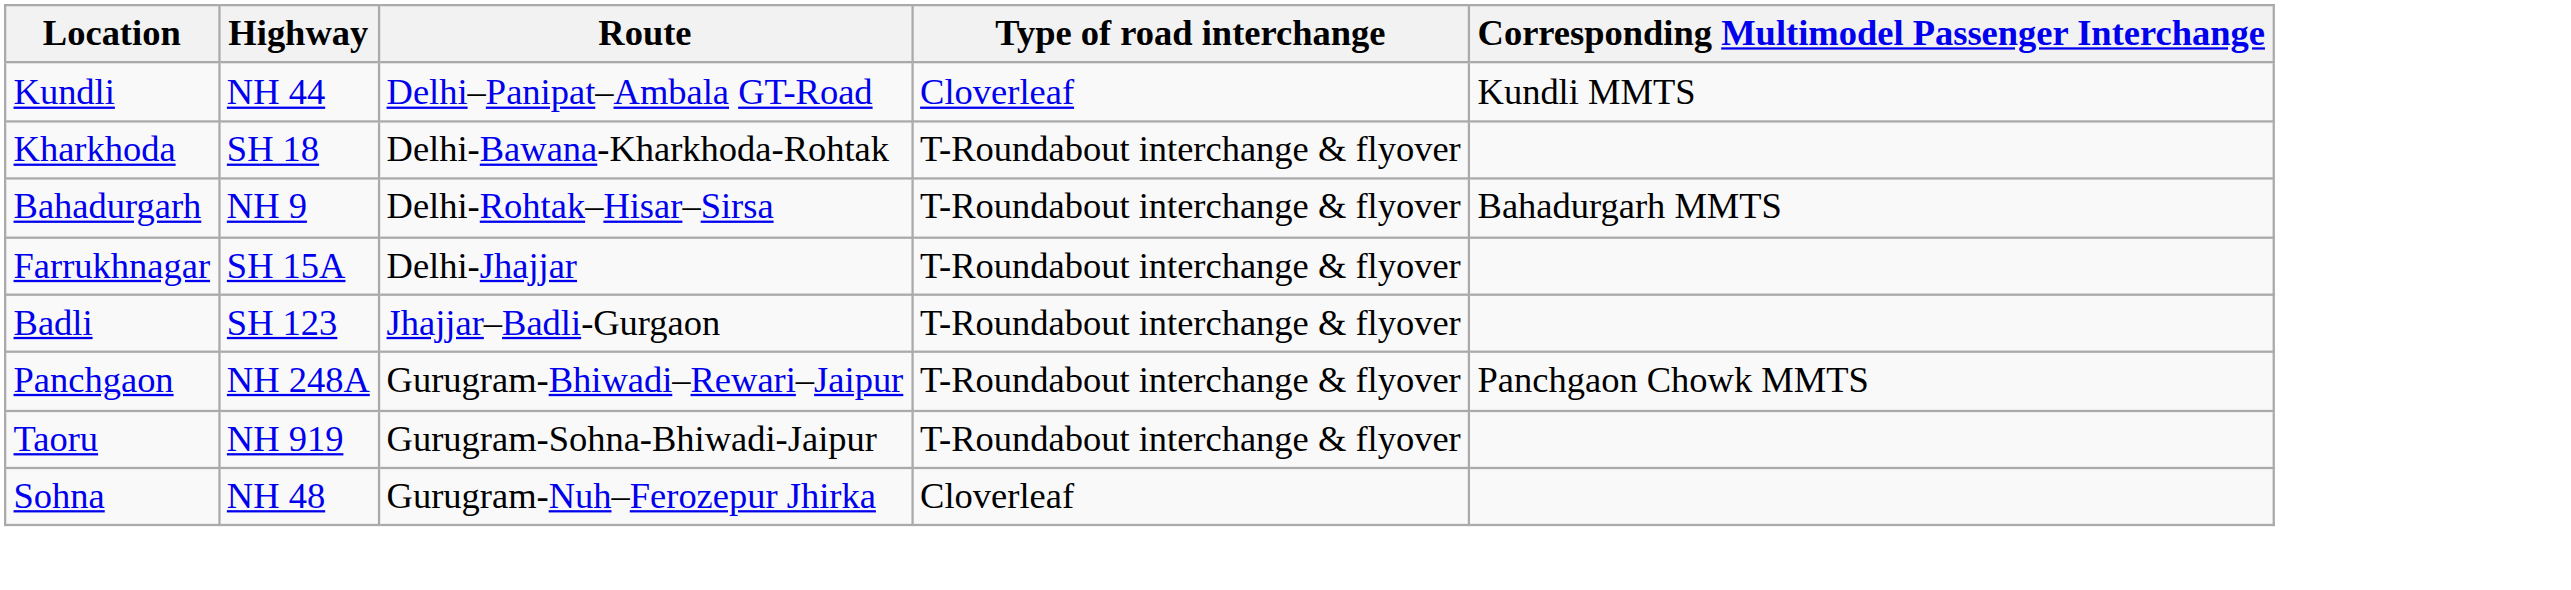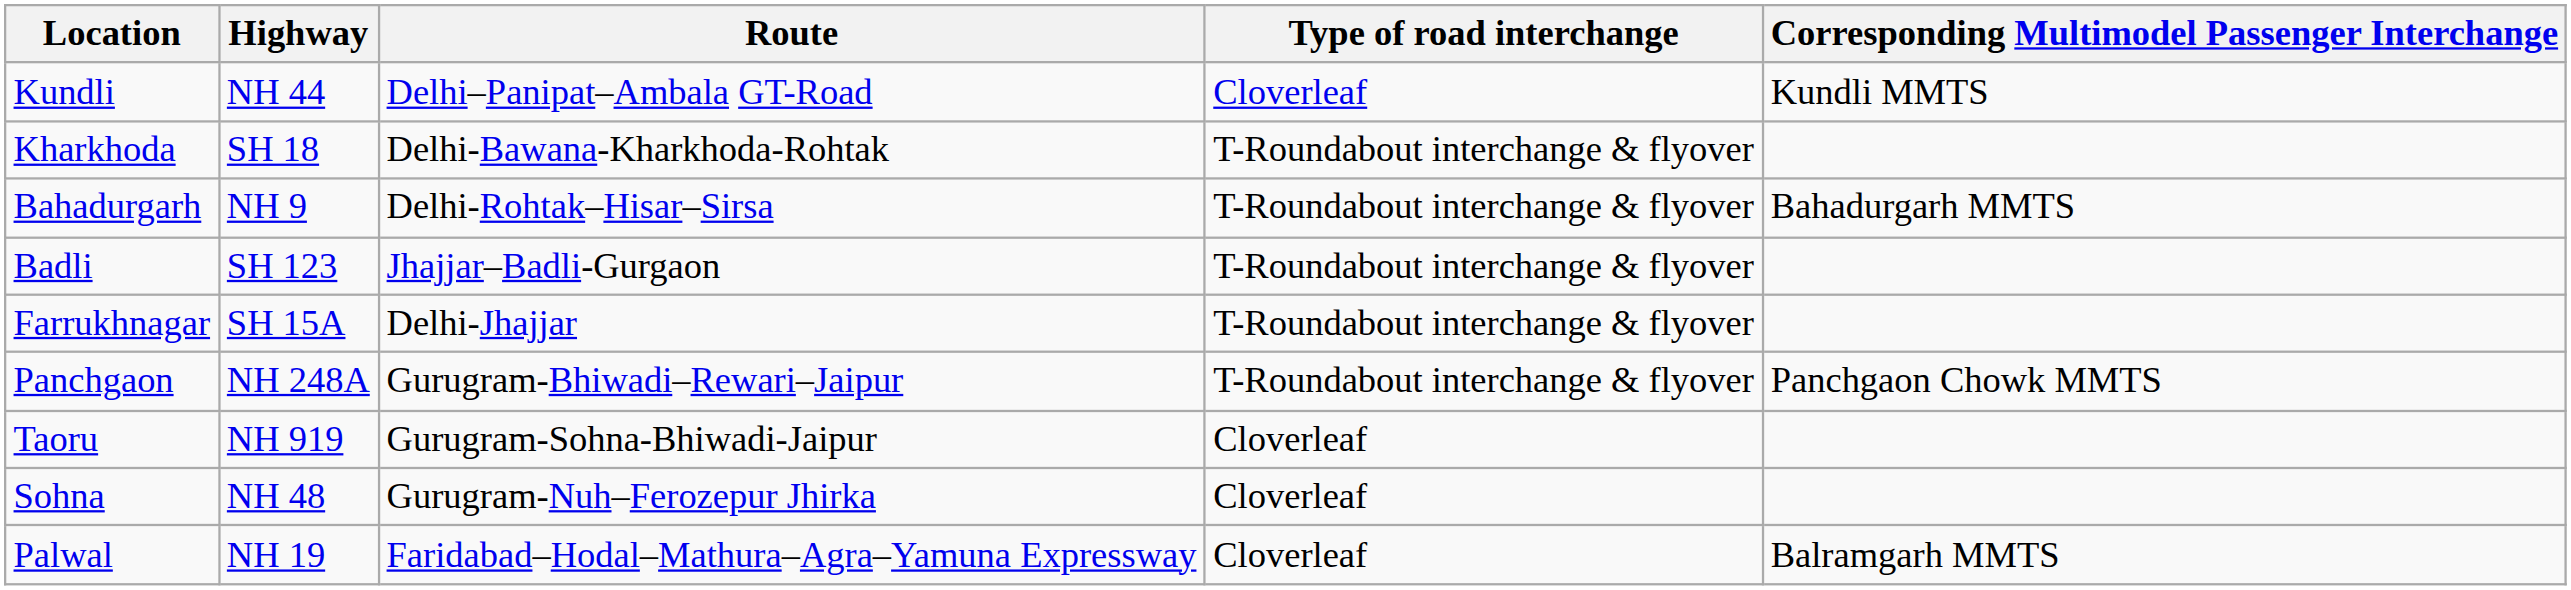 <table class="wikitable sortable">
 <tr>
 <th>Location</th>
 <th>Highway</th>
 <th>Route</th>
 <th>Type of road interchange</th>
 <th>Corresponding <a href='#'>Multimodel Passenger Interchange</a></th>
 </tr>
 <tr>
 <td><a href='#'>Kundli</a></td>
 <td><a href='#'>NH 44</a></td>
 <td><a href='#'>Delhi</a>–<a href='#'>Panipat</a>–<a href='#'>Ambala</a> <a href='#'>GT-Road</a></td>
 <td><a href='#'>Cloverleaf</a></td>
 <td>Kundli MMTS</td>
 </tr>
 <tr>
 <td><a href='#'>Kharkhoda</a></td>
 <td><a href='#'>SH 18</a></td>
 <td>Delhi-<a href='#'>Bawana</a>-Kharkhoda-Rohtak</td>
 <td>T-Roundabout interchange & flyover</td>
 <td></td>
 </tr>
 <tr>
 <td><a href='#'>Bahadurgarh</a></td>
 <td><a href='#'>NH 9</a></td>
 <td>Delhi-<a href='#'>Rohtak</a>–<a href='#'>Hisar</a>–<a href='#'>Sirsa</a></td>
 <td>T-Roundabout interchange & flyover</td>
 <td>Bahadurgarh MMTS</td>
 </tr>
 <tr>
-<td><a href='#'>Farrukhnagar</a></td>
-<td><a href='#'>SH 15A</a></td>
-<td>Delhi-<a href='#'>Jhajjar</a></td>
+<td><a href='#'>Badli</a></td>
+<td><a href='#'>SH 123</a></td>
+<td><a href='#'>Jhajjar</a>–<a href='#'>Badli</a>-Gurgaon</td>
 <td>T-Roundabout interchange & flyover</td>
 <td></td>
 </tr>
 <tr>
-<td><a href='#'>Badli</a></td>
-<td><a href='#'>SH 123</a></td>
-<td><a href='#'>Jhajjar</a>–<a href='#'>Badli</a>-Gurgaon</td>
+<td><a href='#'>Farrukhnagar</a></td>
+<td><a href='#'>SH 15A</a></td>
+<td>Delhi-<a href='#'>Jhajjar</a></td>
 <td>T-Roundabout interchange & flyover</td>
 <td></td>
 </tr>
 <tr>
 <td><a href='#'>Panchgaon</a></td>
 <td><a href='#'>NH 248A</a></td>
 <td>Gurugram-<a href='#'>Bhiwadi</a>–<a href='#'>Rewari</a>–<a href='#'>Jaipur</a></td>
 <td>T-Roundabout interchange & flyover</td>
 <td>Panchgaon Chowk MMTS</td>
 </tr>
 <tr>
 <td><a href='#'>Taoru</a></td>
 <td><a href='#'>NH 919</a></td>
 <td>Gurugram-Sohna-Bhiwadi-Jaipur</td>
-<td>T-Roundabout interchange & flyover</td>
+<td>Cloverleaf</td>
 <td></td>
 </tr>
 <tr>
 <td><a href='#'>Sohna</a></td>
 <td><a href='#'>NH 48</a></td>
 <td>Gurugram-<a href='#'>Nuh</a>–<a href='#'>Ferozepur Jhirka</a></td>
 <td>Cloverleaf</td>
 <td></td>
 </tr>
+<tr>
+<td><a href='#'>Palwal</a></td>
+<td><a href='#'>NH 19</a></td>
+<td><a href='#'>Faridabad</a>–<a href='#'>Hodal</a>–<a href='#'>Mathura</a>–<a href='#'>Agra</a>–<a href='#'>Yamuna Expressway</a></td>
+<td>Cloverleaf</td>
+<td>Balramgarh MMTS</td>
+</tr>
 </table>
